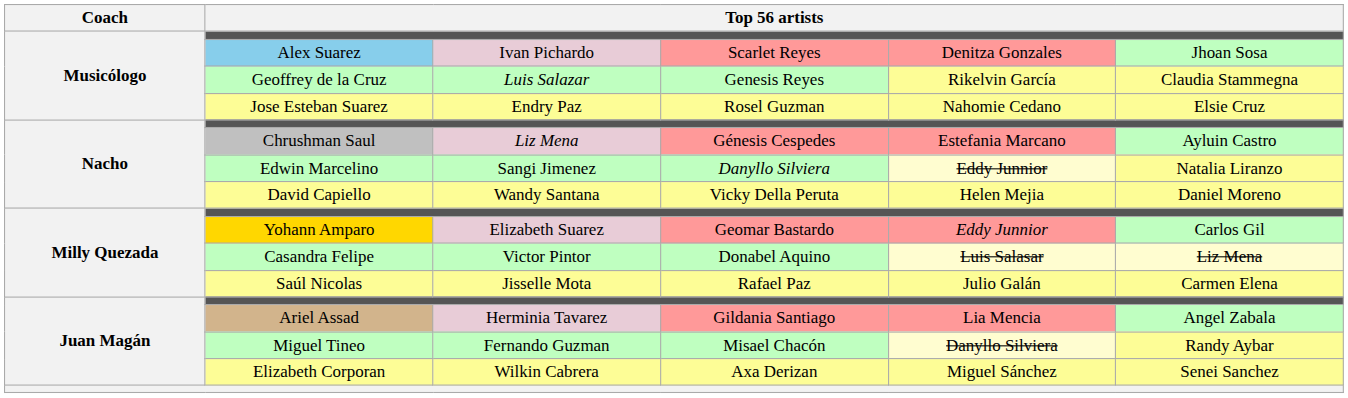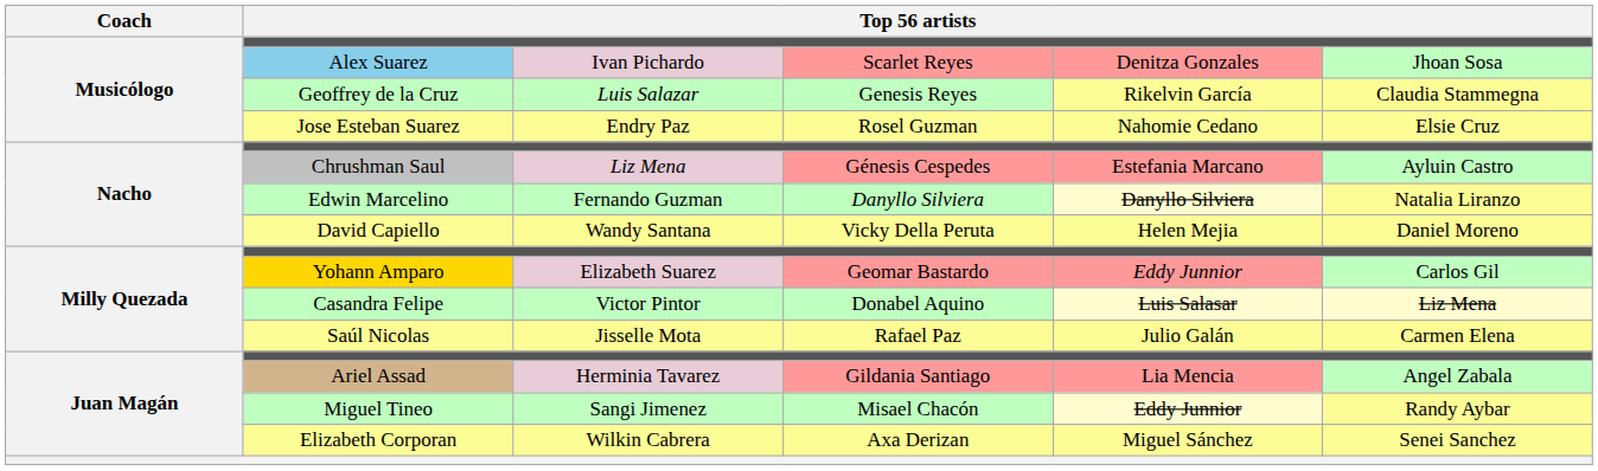 <table class="wikitable" style="text-align:center; width:100%">
 <tr>
 <th scope="col" style="width:15%">Coach</th>
 <th colspan="8" style="width:85%">Top 56 artists</th>
 </tr>
 <tr>
 <th scope="row" rowspan="4">Musicólogo</th>
 <td colspan="8" style="background:#555"></td>
 </tr>
 <tr>
 <td style="background:skyblue">Alex Suarez</td>
 <td style="background:#E8CCD7">Ivan Pichardo</td>
 <td style="background:#FF9999">Scarlet Reyes</td>
 <td style="background:#FF9999">Denitza Gonzales</td>
 <td style="background:#BFFFC0">Jhoan Sosa</td>
 </tr>
 <tr>
 <td style="background:#BFFFC0">Geoffrey de la Cruz</td>
 <td style="background:#BFFFC0"><em>Luis Salazar</em></td>
 <td style="background:#BFFFC0">Genesis Reyes</td>
 <td style="background:#FDFD96">Rikelvin García</td>
 <td style="background:#FDFD96">Claudia Stammegna</td>
 </tr>
 <tr>
 <td style="background:#FDFD96">Jose Esteban Suarez</td>
 <td style="background:#FDFD96">Endry Paz</td>
 <td style="background:#FDFD96">Rosel Guzman</td>
 <td style="background:#FDFD96">Nahomie Cedano</td>
 <td style="background:#FDFD96">Elsie Cruz</td>
 </tr>
 <tr>
 <th scope="row" rowspan="4">Nacho</th>
 <td colspan="8" style="background:#555"></td>
 </tr>
 <tr>
 <td style="background:silver">Chrushman Saul</td>
 <td style="background:#E8CCD7"><em>Liz Mena</em></td>
 <td style="background:#FF9999">Génesis Cespedes</td>
 <td style="background:#FF9999">Estefania Marcano</td>
 <td style="background:#BFFFC0">Ayluin Castro</td>
 </tr>
 <tr>
 <td style="background:#BFFFC0">Edwin Marcelino</td>
-<td style="background:#BFFFC0">Sangi Jimenez</td>
+<td style="background:#BFFFC0">Fernando Guzman</td>
 <td style="background:#BFFFC0"><em>Danyllo Silviera</em></td>
-<td style="background:#FFFDD0"><s>Eddy Junnior</s></td>
+<td style="background:#FFFDD0"><s>Danyllo Silviera</s></td>
 <td style="background:#FDFD96">Natalia Liranzo</td>
 </tr>
 <tr>
 <td style="background:#FDFD96">David Capiello</td>
 <td style="background:#FDFD96">Wandy Santana</td>
 <td style="background:#FDFD96">Vicky Della Peruta</td>
 <td style="background:#FDFD96">Helen Mejia</td>
 <td style="background:#FDFD96">Daniel Moreno</td>
 </tr>
 <tr>
 <th scope="row" rowspan="4">Milly Quezada</th>
 <td colspan="8" style="background:#555"></td>
 </tr>
 <tr>
 <td style="background:gold">Yohann Amparo</td>
 <td style="background:#E8CCD7">Elizabeth Suarez</td>
 <td style="background:#FF9999">Geomar Bastardo</td>
 <td style="background:#FF9999"><em>Eddy Junnior</em></td>
 <td style="background:#BFFFC0">Carlos Gil</td>
 </tr>
 <tr>
 <td style="background:#BFFFC0">Casandra Felipe</td>
 <td style="background:#BFFFC0">Victor Pintor</td>
 <td style="background:#BFFFC0">Donabel Aquino</td>
 <td style="background:#FFFDD0"><s>Luis Salasar</s></td>
 <td style="background:#FFFDD0"><s>Liz Mena</s></td>
 </tr>
 <tr>
 <td style="background:#FDFD96">Saúl Nicolas</td>
 <td style="background:#FDFD96">Jisselle Mota</td>
 <td style="background:#FDFD96">Rafael Paz</td>
 <td style="background:#FDFD96">Julio Galán</td>
 <td style="background:#FDFD96">Carmen Elena</td>
 </tr>
 <tr>
 <th scope="row" rowspan="4">Juan Magán</th>
 <td colspan="8" style="background:#555"></td>
 </tr>
 <tr>
 <td style="background:tan">Ariel Assad</td>
 <td style="background:#E8CCD7">Herminia Tavarez</td>
 <td style="background:#FF9999">Gildania Santiago</td>
 <td style="background:#FF9999">Lia Mencia</td>
 <td style="background:#BFFFC0">Angel Zabala</td>
 </tr>
 <tr>
 <td style="background:#BFFFC0">Miguel Tineo</td>
-<td style="background:#BFFFC0">Fernando Guzman</td>
+<td style="background:#BFFFC0">Sangi Jimenez</td>
 <td style="background:#BFFFC0">Misael Chacón</td>
-<td style="background:#FFFDD0"><s>Danyllo Silviera</s></td>
+<td style="background:#FFFDD0"><s>Eddy Junnior</s></td>
 <td style="background:#FDFD96">Randy Aybar</td>
 </tr>
 <tr>
 <td style="background:#FDFD96; width:17%">Elizabeth Corporan</td>
 <td style="background:#FDFD96; width:17%">Wilkin Cabrera</td>
 <td style="background:#FDFD96; width:17%">Axa Derizan</td>
 <td style="background:#FDFD96; width:17%">Miguel Sánchez</td>
 <td style="background:#FDFD96; width:17%">Senei Sanchez</td>
 </tr>
 <tr>
 <th colspan="7" style="font-size:95%; line-height:14px"></th>
 </tr>
 </table>
